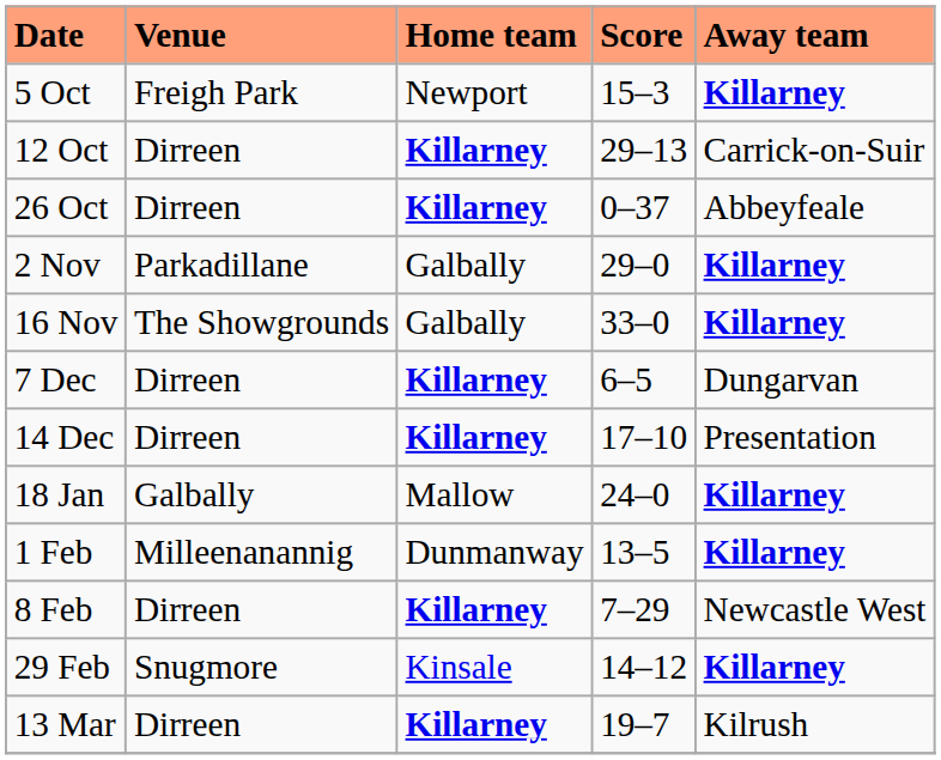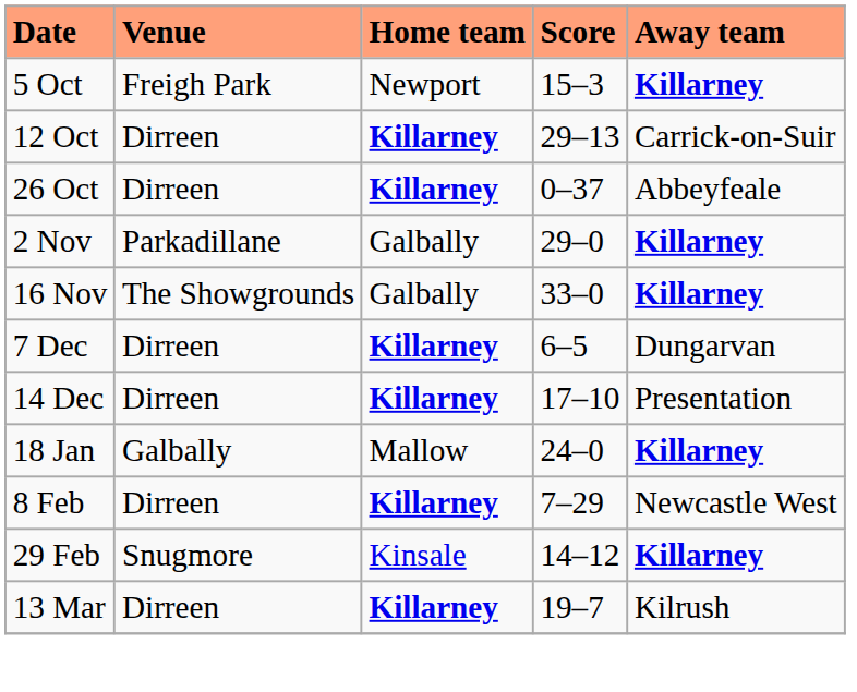 <table class="wikitable" style=" float:left; margin:0.5em auto; font-size:95%">
 <tr bgcolor="#FFA07A">
 <td><strong>Date</strong></td>
 <td><strong>Venue</strong></td>
 <td><strong>Home team</strong></td>
 <td><strong>Score</strong></td>
 <td><strong>Away team</strong></td>
 </tr>
 <tr>
 <td>5 Oct</td>
 <td>Freigh Park</td>
 <td>Newport</td>
 <td>15–3</td>
 <td><strong><a href='#'>Killarney</a></strong></td>
 </tr>
 <tr>
 <td>12 Oct</td>
 <td>Dirreen</td>
 <td><strong><a href='#'>Killarney</a></strong></td>
 <td>29–13</td>
 <td>Carrick-on-Suir</td>
 </tr>
 <tr>
 <td>26 Oct</td>
 <td>Dirreen</td>
 <td><strong><a href='#'>Killarney</a></strong></td>
 <td>0–37</td>
 <td>Abbeyfeale</td>
 </tr>
 <tr>
 <td>2 Nov</td>
 <td>Parkadillane</td>
 <td>Galbally</td>
 <td>29–0</td>
 <td><strong><a href='#'>Killarney</a></strong></td>
 </tr>
 <tr>
 <td>16 Nov</td>
 <td>The Showgrounds</td>
 <td>Galbally</td>
 <td>33–0</td>
 <td><strong><a href='#'>Killarney</a></strong></td>
 </tr>
 <tr>
 <td>7 Dec</td>
 <td>Dirreen</td>
 <td><strong><a href='#'>Killarney</a></strong></td>
 <td>6–5</td>
 <td>Dungarvan</td>
 </tr>
 <tr>
 <td>14 Dec</td>
 <td>Dirreen</td>
 <td><strong><a href='#'>Killarney</a></strong></td>
 <td>17–10</td>
 <td>Presentation</td>
 </tr>
 <tr>
 <td>18 Jan</td>
 <td>Galbally</td>
 <td>Mallow</td>
 <td>24–0</td>
 <td><strong><a href='#'>Killarney</a></strong></td>
 </tr>
 <tr>
-<td>1 Feb</td>
-<td>Milleenanannig</td>
-<td>Dunmanway</td>
-<td>13–5</td>
-<td><strong><a href='#'>Killarney</a></strong></td>
-</tr>
-<tr>
 <td>8 Feb</td>
 <td>Dirreen</td>
 <td><strong><a href='#'>Killarney</a></strong></td>
 <td>7–29</td>
 <td>Newcastle West</td>
 </tr>
 <tr>
 <td>29 Feb</td>
 <td>Snugmore</td>
 <td><a href='#'>Kinsale</a></td>
 <td>14–12</td>
 <td><strong><a href='#'>Killarney</a></strong></td>
 </tr>
 <tr>
 <td>13 Mar</td>
 <td>Dirreen</td>
 <td><strong><a href='#'>Killarney</a></strong></td>
 <td>19–7</td>
 <td>Kilrush</td>
 </tr>
 <tr>
 </tr>
 </table>
